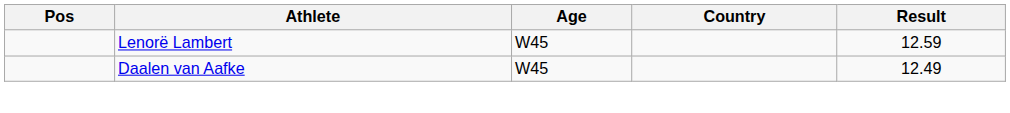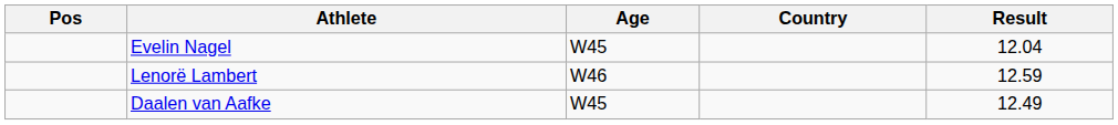 <table class="wikitable"  style="text-align:center; width:50%;">
 <tr>
 <th>Pos</th>
 <th>Athlete</th>
 <th>Age</th>
 <th>Country</th>
 <th>Result</th>
 </tr>
 <tr>
 <td align=center></td>
+<td align=left><a href='#'>Evelin Nagel</a></td>
+<td align=left>W45</td>
+<td align=left></td>
+<td>12.04</td>
+</tr>
+<tr>
+<td align=center></td>
 <td align=left><a href='#'>Lenorë Lambert</a></td>
-<td align=left>W45</td>
+<td align=left>W46</td>
 <td align=left></td>
 <td>12.59</td>
 </tr>
 <tr>
 <td align=center></td>
 <td align=left><a href='#'>Daalen van Aafke</a></td>
 <td align=left>W45</td>
 <td align=left></td>
 <td>12.49</td>
 </tr>
 </table>
